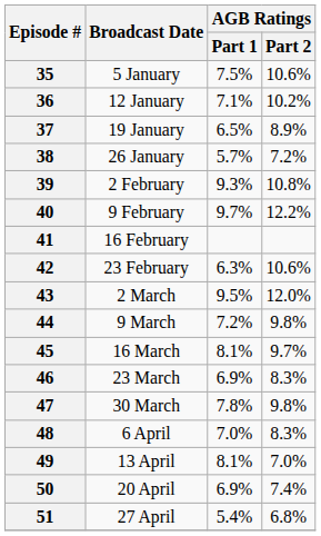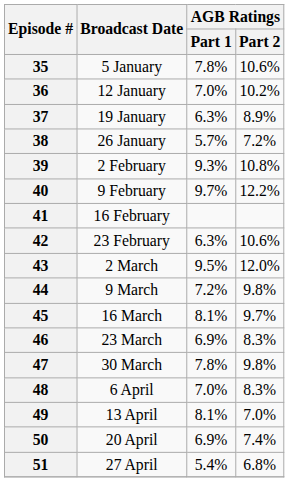 <table class=wikitable style=text-align:center>
 <tr>
 <th rowspan=2>Episode #</th>
 <th rowspan=2>Broadcast Date</th>
 <th colspan=2>AGB Ratings</th>
 </tr>
 <tr>
 <th>Part 1</th>
 <th>Part 2</th>
 </tr>
 <tr>
 <th>35</th>
 <td>5 January</td>
-<td>7.5%</td>
+<td>7.8%</td>
 <td>10.6%</td>
 </tr>
 <tr>
 <th>36</th>
 <td>12 January</td>
-<td>7.1%</td>
+<td>7.0%</td>
 <td>10.2%</td>
 </tr>
 <tr>
 <th>37</th>
 <td>19 January</td>
-<td>6.5%</td>
+<td>6.3%</td>
 <td>8.9%</td>
 </tr>
 <tr>
 <th>38</th>
 <td>26 January</td>
 <td>5.7%</td>
 <td>7.2%</td>
 </tr>
 <tr>
 <th>39</th>
 <td>2 February</td>
 <td>9.3%</td>
 <td>10.8%</td>
 </tr>
 <tr>
 <th>40</th>
 <td>9 February</td>
 <td>9.7%</td>
 <td>12.2%</td>
 </tr>
 <tr>
 <th>41</th>
 <td>16 February</td>
 <td></td>
 <td></td>
 </tr>
 <tr>
 <th>42</th>
 <td>23 February</td>
 <td>6.3%</td>
 <td>10.6%</td>
 </tr>
 <tr>
 <th>43</th>
 <td>2 March</td>
 <td>9.5%</td>
 <td>12.0%</td>
 </tr>
 <tr>
 <th>44</th>
 <td>9 March</td>
 <td>7.2%</td>
 <td>9.8%</td>
 </tr>
 <tr>
 <th>45</th>
 <td>16 March</td>
 <td>8.1%</td>
 <td>9.7%</td>
 </tr>
 <tr>
 <th>46</th>
 <td>23 March</td>
 <td>6.9%</td>
 <td>8.3%</td>
 </tr>
 <tr>
 <th>47</th>
 <td>30 March</td>
 <td>7.8%</td>
 <td>9.8%</td>
 </tr>
 <tr>
 <th>48</th>
 <td>6 April</td>
 <td>7.0%</td>
 <td>8.3%</td>
 </tr>
 <tr>
 <th>49</th>
 <td>13 April</td>
 <td>8.1%</td>
 <td>7.0%</td>
 </tr>
 <tr>
 <th>50</th>
 <td>20 April</td>
 <td>6.9%</td>
 <td>7.4%</td>
 </tr>
 <tr>
 <th>51</th>
 <td>27 April</td>
 <td>5.4%</td>
 <td>6.8%</td>
 </tr>
 <tr>
 </tr>
 </table>
